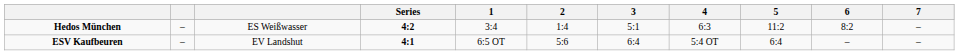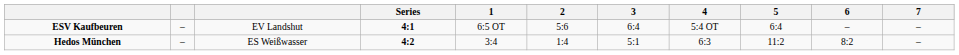 <table class="wikitable" width="100%">
 <tr style="background-color:#c0c0c0;">
 <th style="width:17.5%;"></th>
 <th style="width:2.5%;"></th>
 <th style="width:17.5%;"></th>
 <th style="width:10%;">Series</th>
 <th style="width:7.5%;">1</th>
 <th style="width:7.5%;">2</th>
 <th style="width:7.5%;">3</th>
 <th style="width:7.5%;">4</th>
 <th style="width:7.5%;">5</th>
 <th style="width:7.5%;">6</th>
 <th style="width:7.5%;">7</th>
 </tr>
 <tr align="center">
+<td><strong>ESV Kaufbeuren</strong></td>
+<td>–</td>
+<td>EV Landshut</td>
+<td><strong>4:1</strong></td>
+<td>6:5 OT</td>
+<td>5:6</td>
+<td>6:4</td>
+<td>5:4 OT</td>
+<td>6:4</td>
+<td>–</td>
+<td>–</td>
+</tr>
+<tr align="center">
 <td><strong>Hedos München</strong></td>
 <td>–</td>
 <td>ES Weißwasser</td>
 <td><strong>4:2</strong></td>
 <td>3:4</td>
 <td>1:4</td>
 <td>5:1</td>
 <td>6:3</td>
 <td>11:2</td>
 <td>8:2</td>
 <td>–</td>
 </tr>
-<tr align="center">
-<td><strong>ESV Kaufbeuren</strong></td>
-<td>–</td>
-<td>EV Landshut</td>
-<td><strong>4:1</strong></td>
-<td>6:5 OT</td>
-<td>5:6</td>
-<td>6:4</td>
-<td>5:4 OT</td>
-<td>6:4</td>
-<td>–</td>
-<td>–</td>
-</tr>
 </table>
